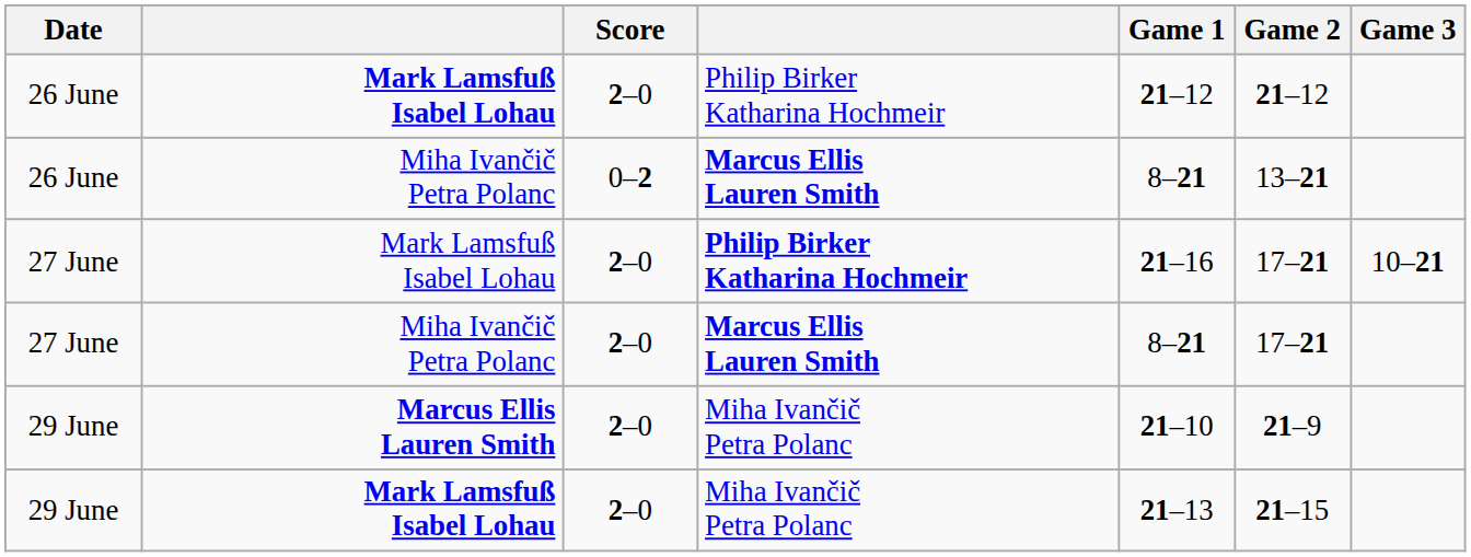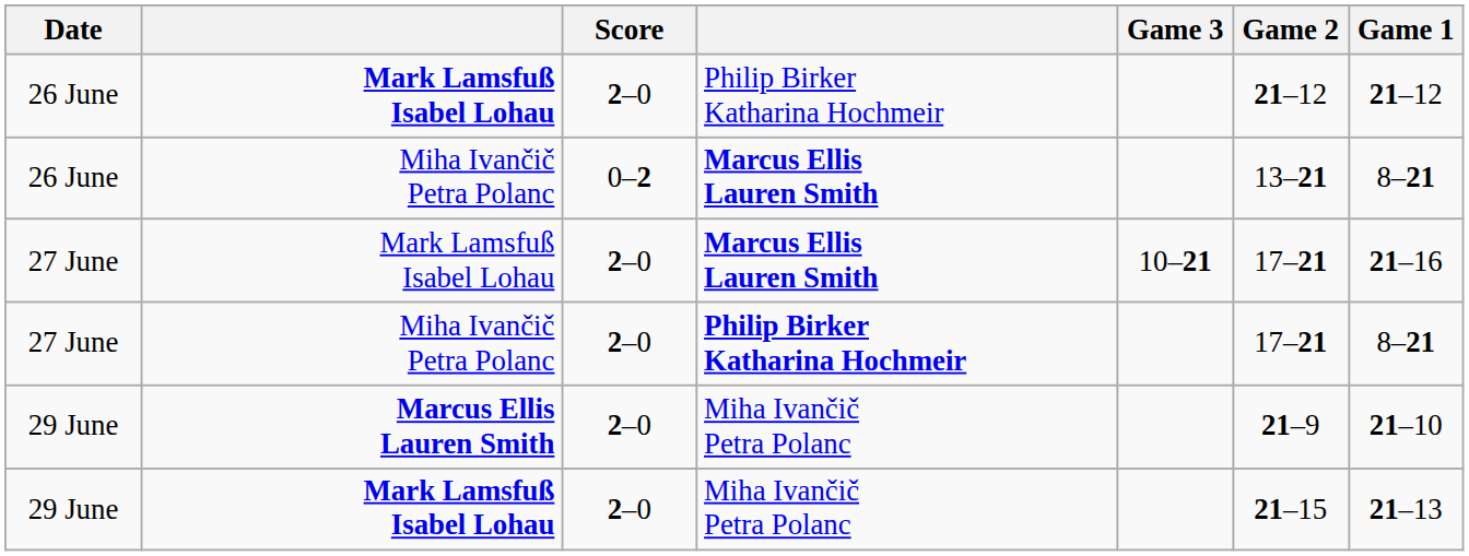 <table class="wikitable" style="text-align: center; font-size:90% ">
 <tr>
 <th width="60">Date</th>
 <th align="right" width="200"></th>
 <th width="60">Score</th>
 <th align="left" width="200"></th>
+<th width="50">Game 3</th>
+<th width="50">Game 2</th>
 <th width="50">Game 1</th>
-<th width="50">Game 2</th>
-<th width="50">Game 3</th>
 </tr>
 <tr>
 <td>26 June</td>
 <td align="right"><strong><a href='#'>Mark Lamsfuß</a> <br><a href='#'>Isabel Lohau</a> </strong></td>
 <td align="center"><strong>2</strong>–0</td>
 <td align="left"> <a href='#'>Philip Birker</a><br> <a href='#'>Katharina Hochmeir</a></td>
+<td></td>
 <td><strong>21</strong>–12</td>
 <td><strong>21</strong>–12</td>
-<td></td>
 </tr>
 <tr>
 <td>26 June</td>
 <td align="right"><a href='#'>Miha Ivančič</a> <br><a href='#'>Petra Polanc</a> </td>
 <td align="center">0–<strong>2</strong></td>
 <td align="left"><strong> <a href='#'>Marcus Ellis</a><br> <a href='#'>Lauren Smith</a></strong></td>
+<td></td>
+<td>13–<strong>21</strong></td>
 <td>8–<strong>21</strong></td>
-<td>13–<strong>21</strong></td>
-<td></td>
 </tr>
 <tr>
 <td>27 June</td>
 <td align="right"><a href='#'>Mark Lamsfuß</a> <br><a href='#'>Isabel Lohau</a> </td>
 <td align="center"><strong>2</strong>–0</td>
-<td align="left"><strong> <a href='#'>Philip Birker</a><br> <a href='#'>Katharina Hochmeir</a></strong></td>
+<td align="left"><strong> <a href='#'>Marcus Ellis</a><br> <a href='#'>Lauren Smith</a></strong></td>
+<td>10–<strong>21</strong></td>
+<td>17–<strong>21</strong></td>
 <td><strong>21</strong>–16</td>
-<td>17–<strong>21</strong></td>
-<td>10–<strong>21</strong></td>
 </tr>
 <tr>
 <td>27 June</td>
 <td align="right"><a href='#'>Miha Ivančič</a> <br><a href='#'>Petra Polanc</a> </td>
 <td align="center"><strong>2</strong>–0</td>
-<td align="left"><strong> <a href='#'>Marcus Ellis</a><br> <a href='#'>Lauren Smith</a></strong></td>
+<td align="left"><strong> <a href='#'>Philip Birker</a><br> <a href='#'>Katharina Hochmeir</a></strong></td>
+<td></td>
+<td>17–<strong>21</strong></td>
 <td>8–<strong>21</strong></td>
-<td>17–<strong>21</strong></td>
-<td></td>
 </tr>
 <tr>
 <td>29 June</td>
 <td align="right"><strong><a href='#'>Marcus Ellis</a> <br><a href='#'>Lauren Smith</a> </strong></td>
 <td align="center"><strong>2</strong>–0</td>
 <td align="left"> <a href='#'>Miha Ivančič</a><br> <a href='#'>Petra Polanc</a></td>
+<td></td>
+<td><strong>21</strong>–9</td>
 <td><strong>21</strong>–10</td>
-<td><strong>21</strong>–9</td>
-<td></td>
 </tr>
 <tr>
 <td>29 June</td>
 <td align="right"><strong><a href='#'>Mark Lamsfuß</a> <br><a href='#'>Isabel Lohau</a> </strong></td>
 <td align="center"><strong>2</strong>–0</td>
 <td align="left"> <a href='#'>Miha Ivančič</a><br> <a href='#'>Petra Polanc</a></td>
+<td></td>
+<td><strong>21</strong>–15</td>
 <td><strong>21</strong>–13</td>
-<td><strong>21</strong>–15</td>
-<td></td>
 </tr>
 </table>
